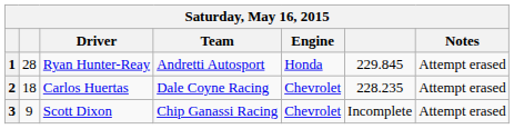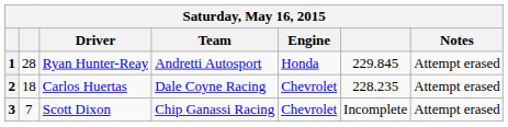 <table class="wikitable" style="font-size:95%;">
 <tr>
 <th colspan=8>Saturday, May 16, 2015</th>
 </tr>
 <tr>
 <th></th>
 <th></th>
 <th>Driver</th>
 <th>Team</th>
 <th>Engine</th>
 <th></th>
 <th>Notes</th>
 </tr>
 <tr>
 <th>1</th>
 <td align=center>28</td>
 <td> <a href='#'>Ryan Hunter-Reay</a></td>
 <td><a href='#'>Andretti Autosport</a></td>
 <td><a href='#'>Honda</a></td>
 <td align=center>229.845</td>
 <td>Attempt erased</td>
 </tr>
 <tr>
 <th>2</th>
 <td align=center>18</td>
 <td> <a href='#'>Carlos Huertas</a></td>
 <td><a href='#'>Dale Coyne Racing</a></td>
 <td><a href='#'>Chevrolet</a></td>
 <td align=center>228.235</td>
 <td>Attempt erased</td>
 </tr>
 <tr>
 <th>3</th>
-<td align=center>9</td>
+<td align=center>7</td>
 <td> <a href='#'>Scott Dixon</a></td>
 <td><a href='#'>Chip Ganassi Racing</a></td>
 <td><a href='#'>Chevrolet</a></td>
 <td align=center>Incomplete</td>
 <td>Attempt erased</td>
 </tr>
 </table>
